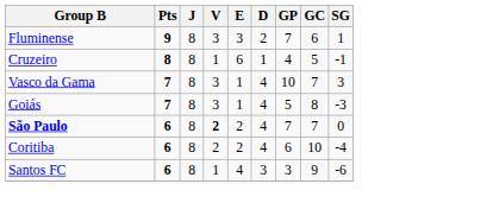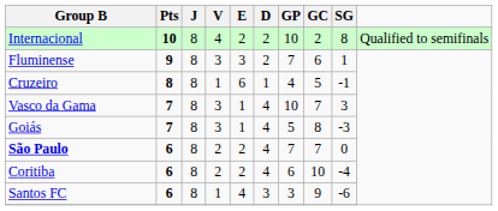 <table class="wikitable" style="text-align: center;">
 <tr>
 <th width="165">Group B</th>
 <th width="20">Pts</th>
 <th width="20">J</th>
 <th width="20">V</th>
 <th width="20">E</th>
 <th width="20">D</th>
 <th width="20">GP</th>
 <th width="20">GC</th>
 <th width="20">SG</th>
+</tr>
+<tr bgcolor=#CCFFCC>
+<td style="text-align:left;"><a href='#'>Internacional</a></td>
+<td><strong>10</strong></td>
+<td>8</td>
+<td>4</td>
+<td>2</td>
+<td>2</td>
+<td>10</td>
+<td>2</td>
+<td>8</td>
+<td>Qualified to semifinals</td>
 </tr>
 <tr>
 <td style="text-align:left;"><a href='#'>Fluminense</a></td>
 <td><strong>9</strong></td>
 <td>8</td>
 <td>3</td>
 <td>3</td>
 <td>2</td>
 <td>7</td>
 <td>6</td>
 <td>1</td>
 </tr>
 <tr>
 <td style="text-align:left;"><a href='#'>Cruzeiro</a></td>
 <td><strong>8</strong></td>
 <td>8</td>
 <td>1</td>
 <td>6</td>
 <td>1</td>
 <td>4</td>
 <td>5</td>
 <td>-1</td>
 </tr>
 <tr>
 <td style="text-align:left;"><a href='#'>Vasco da Gama</a></td>
 <td><strong>7</strong></td>
 <td>8</td>
 <td>3</td>
 <td>1</td>
 <td>4</td>
 <td>10</td>
 <td>7</td>
 <td>3</td>
 </tr>
 <tr>
 <td style="text-align:left;"><a href='#'>Goiás</a></td>
 <td><strong>7</strong></td>
 <td>8</td>
 <td>3</td>
 <td>1</td>
 <td>4</td>
 <td>5</td>
 <td>8</td>
 <td>-3</td>
 </tr>
 <tr>
 <td style="text-align:left;"><strong><a href='#'>São Paulo</a></strong></td>
 <td><strong>6</strong></td>
 <td>8</td>
-<td><strong>2</strong></td>
+<td>2</td>
 <td>2</td>
 <td>4</td>
 <td>7</td>
 <td>7</td>
 <td>0</td>
 </tr>
 <tr>
 <td style="text-align:left;"><a href='#'>Coritiba</a></td>
 <td><strong>6</strong></td>
 <td>8</td>
 <td>2</td>
 <td>2</td>
 <td>4</td>
 <td>6</td>
 <td>10</td>
 <td>-4</td>
 </tr>
 <tr>
 <td style="text-align:left;"><a href='#'>Santos FC</a></td>
 <td><strong>6</strong></td>
 <td>8</td>
 <td>1</td>
 <td>4</td>
 <td>3</td>
 <td>3</td>
 <td>9</td>
 <td>-6</td>
 </tr>
 <tr>
 </tr>
 </table>
